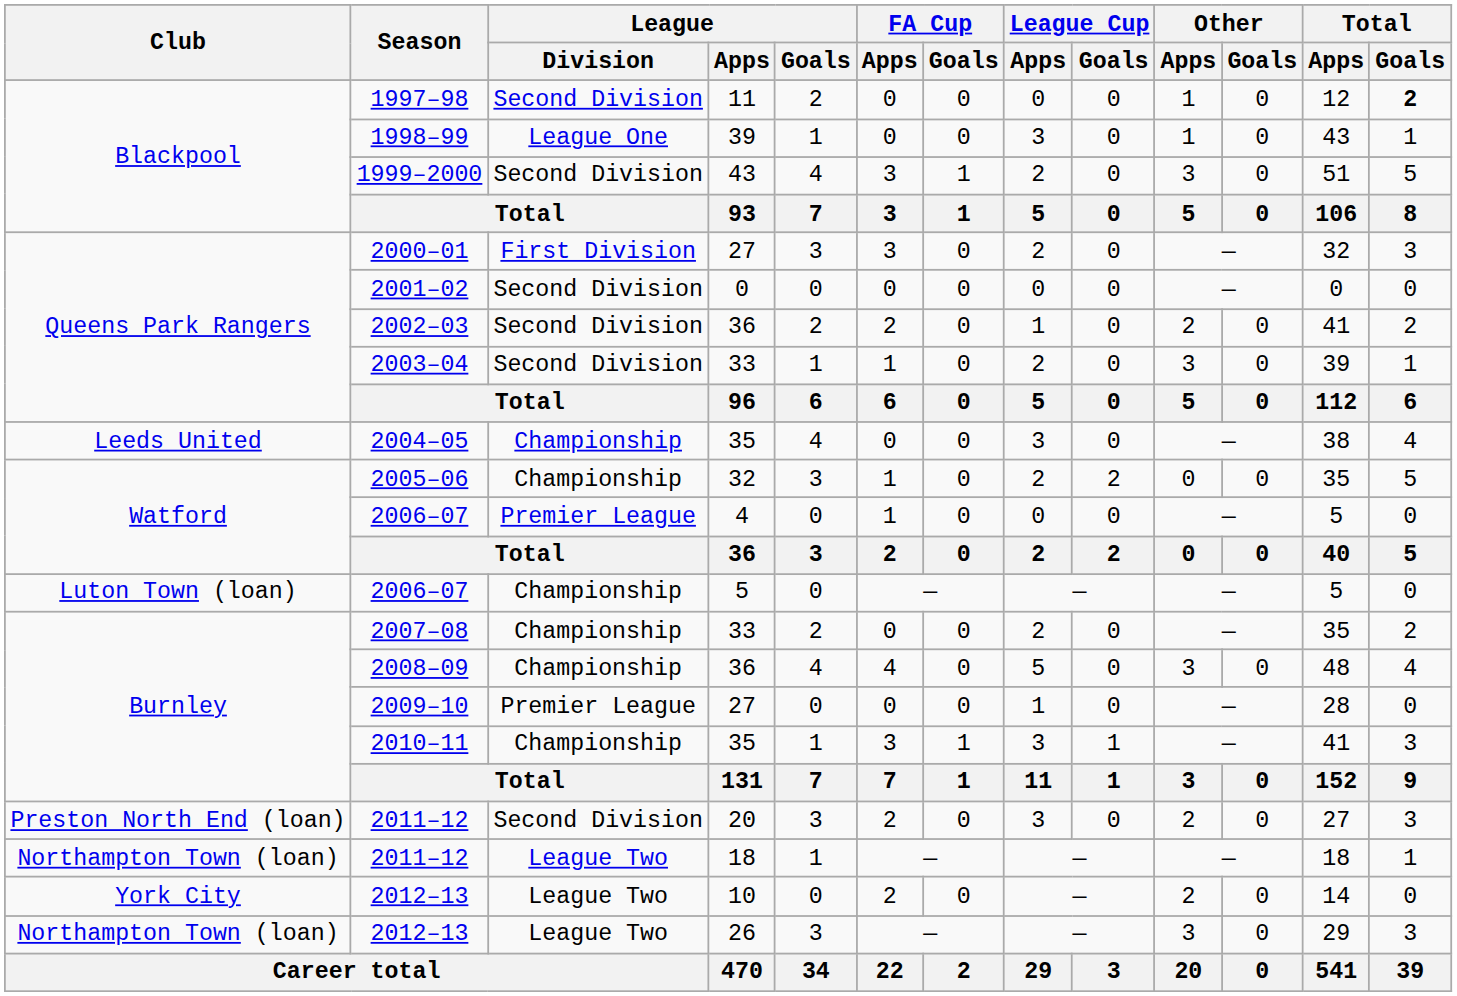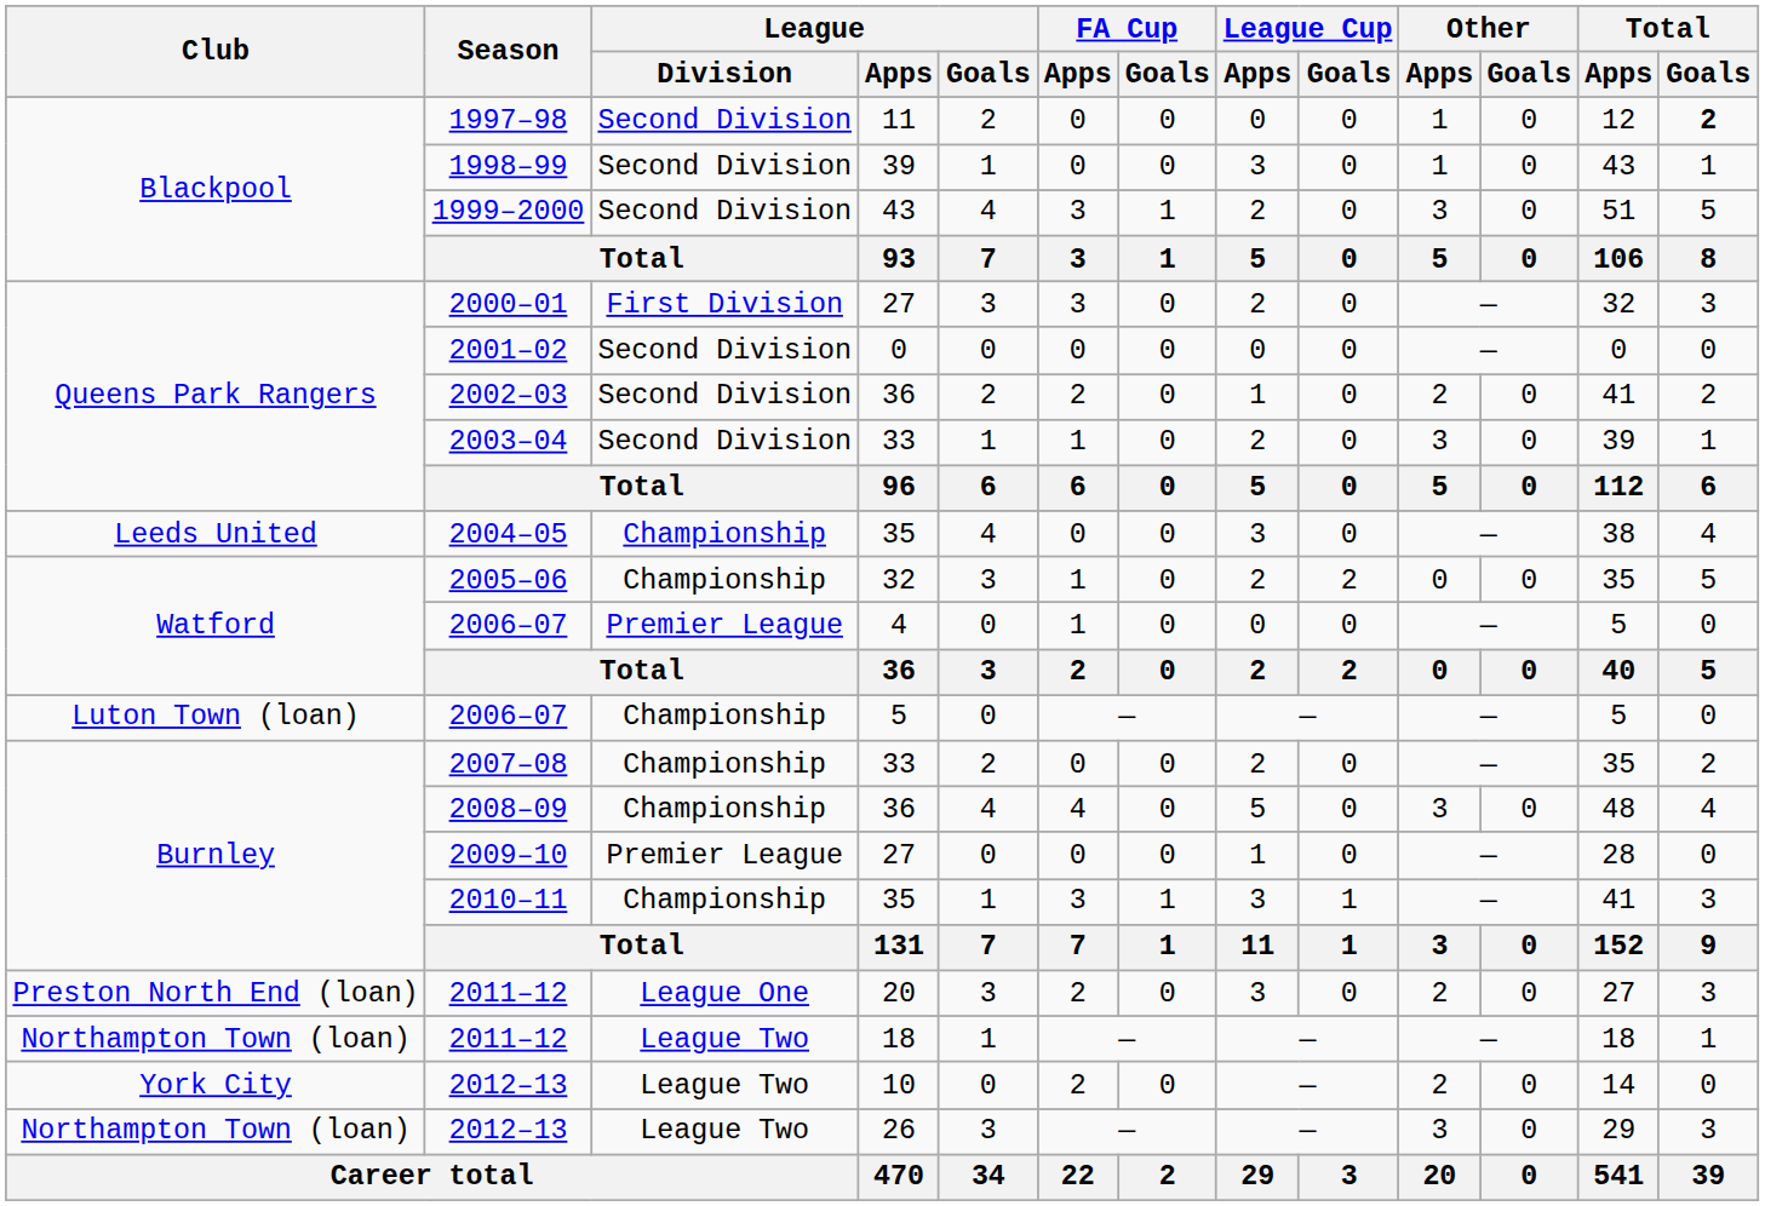 <table class=wikitable style="text-align:center;">
 <tr>
 <th rowspan=2>Club</th>
 <th rowspan=2>Season</th>
 <th colspan=3>League</th>
 <th colspan=2><a href='#'>FA Cup</a></th>
 <th colspan=2><a href='#'>League Cup</a></th>
 <th colspan=2>Other</th>
 <th colspan=2>Total</th>
 </tr>
 <tr>
 <th>Division</th>
 <th>Apps</th>
 <th>Goals</th>
 <th>Apps</th>
 <th>Goals</th>
 <th>Apps</th>
 <th>Goals</th>
 <th>Apps</th>
 <th>Goals</th>
 <th>Apps</th>
 <th>Goals</th>
 </tr>
 <tr>
 <td rowspan=4><a href='#'>Blackpool</a></td>
 <td><a href='#'>1997–98</a></td>
 <td><a href='#'>Second Division</a></td>
 <td>11</td>
 <td>2</td>
 <td>0</td>
 <td>0</td>
 <td>0</td>
 <td>0</td>
 <td>1</td>
 <td>0</td>
 <td>12</td>
 <td><strong>2</strong></td>
 </tr>
 <tr>
 <td><a href='#'>1998–99</a></td>
-<td><a href='#'>League One</a></td>
+<td>Second Division</td>
 <td>39</td>
 <td>1</td>
 <td>0</td>
 <td>0</td>
 <td>3</td>
 <td>0</td>
 <td>1</td>
 <td>0</td>
 <td>43</td>
 <td>1</td>
 </tr>
 <tr>
 <td><a href='#'>1999–2000</a></td>
 <td>Second Division</td>
 <td>43</td>
 <td>4</td>
 <td>3</td>
 <td>1</td>
 <td>2</td>
 <td>0</td>
 <td>3</td>
 <td>0</td>
 <td>51</td>
 <td>5</td>
 </tr>
 <tr>
 <th colspan=2>Total</th>
 <th>93</th>
 <th>7</th>
 <th>3</th>
 <th>1</th>
 <th>5</th>
 <th>0</th>
 <th>5</th>
 <th>0</th>
 <th>106</th>
 <th>8</th>
 </tr>
 <tr>
 <td rowspan=5><a href='#'>Queens Park Rangers</a></td>
 <td><a href='#'>2000–01</a></td>
 <td><a href='#'>First Division</a></td>
 <td>27</td>
 <td>3</td>
 <td>3</td>
 <td>0</td>
 <td>2</td>
 <td>0</td>
 <td colspan=2>—</td>
 <td>32</td>
 <td>3</td>
 </tr>
 <tr>
 <td><a href='#'>2001–02</a></td>
 <td>Second Division</td>
 <td>0</td>
 <td>0</td>
 <td>0</td>
 <td>0</td>
 <td>0</td>
 <td>0</td>
 <td colspan=2>—</td>
 <td>0</td>
 <td>0</td>
 </tr>
 <tr>
 <td><a href='#'>2002–03</a></td>
 <td>Second Division</td>
 <td>36</td>
 <td>2</td>
 <td>2</td>
 <td>0</td>
 <td>1</td>
 <td>0</td>
 <td>2</td>
 <td>0</td>
 <td>41</td>
 <td>2</td>
 </tr>
 <tr>
 <td><a href='#'>2003–04</a></td>
 <td>Second Division</td>
 <td>33</td>
 <td>1</td>
 <td>1</td>
 <td>0</td>
 <td>2</td>
 <td>0</td>
 <td>3</td>
 <td>0</td>
 <td>39</td>
 <td>1</td>
 </tr>
 <tr>
 <th colspan=2>Total</th>
 <th>96</th>
 <th>6</th>
 <th>6</th>
 <th>0</th>
 <th>5</th>
 <th>0</th>
 <th>5</th>
 <th>0</th>
 <th>112</th>
 <th>6</th>
 </tr>
 <tr>
 <td><a href='#'>Leeds United</a></td>
 <td><a href='#'>2004–05</a></td>
 <td><a href='#'>Championship</a></td>
 <td>35</td>
 <td>4</td>
 <td>0</td>
 <td>0</td>
 <td>3</td>
 <td>0</td>
 <td colspan=2>—</td>
 <td>38</td>
 <td>4</td>
 </tr>
 <tr>
 <td rowspan=3><a href='#'>Watford</a></td>
 <td><a href='#'>2005–06</a></td>
 <td>Championship</td>
 <td>32</td>
 <td>3</td>
 <td>1</td>
 <td>0</td>
 <td>2</td>
 <td>2</td>
 <td>0</td>
 <td>0</td>
 <td>35</td>
 <td>5</td>
 </tr>
 <tr>
 <td><a href='#'>2006–07</a></td>
 <td><a href='#'>Premier League</a></td>
 <td>4</td>
 <td>0</td>
 <td>1</td>
 <td>0</td>
 <td>0</td>
 <td>0</td>
 <td colspan=2>—</td>
 <td>5</td>
 <td>0</td>
 </tr>
 <tr>
 <th colspan=2>Total</th>
 <th>36</th>
 <th>3</th>
 <th>2</th>
 <th>0</th>
 <th>2</th>
 <th>2</th>
 <th>0</th>
 <th>0</th>
 <th>40</th>
 <th>5</th>
 </tr>
 <tr>
 <td><a href='#'>Luton Town</a> (loan)</td>
 <td><a href='#'>2006–07</a></td>
 <td>Championship</td>
 <td>5</td>
 <td>0</td>
 <td colspan=2>—</td>
 <td colspan=2>—</td>
 <td colspan=2>—</td>
 <td>5</td>
 <td>0</td>
 </tr>
 <tr>
 <td rowspan=5><a href='#'>Burnley</a></td>
 <td><a href='#'>2007–08</a></td>
 <td>Championship</td>
 <td>33</td>
 <td>2</td>
 <td>0</td>
 <td>0</td>
 <td>2</td>
 <td>0</td>
 <td colspan=2>—</td>
 <td>35</td>
 <td>2</td>
 </tr>
 <tr>
 <td><a href='#'>2008–09</a></td>
 <td>Championship</td>
 <td>36</td>
 <td>4</td>
 <td>4</td>
 <td>0</td>
 <td>5</td>
 <td>0</td>
 <td>3</td>
 <td>0</td>
 <td>48</td>
 <td>4</td>
 </tr>
 <tr>
 <td><a href='#'>2009–10</a></td>
 <td>Premier League</td>
 <td>27</td>
 <td>0</td>
 <td>0</td>
 <td>0</td>
 <td>1</td>
 <td>0</td>
 <td colspan=2>—</td>
 <td>28</td>
 <td>0</td>
 </tr>
 <tr>
 <td><a href='#'>2010–11</a></td>
 <td>Championship</td>
 <td>35</td>
 <td>1</td>
 <td>3</td>
 <td>1</td>
 <td>3</td>
 <td>1</td>
 <td colspan=2>—</td>
 <td>41</td>
 <td>3</td>
 </tr>
 <tr>
 <th colspan=2>Total</th>
 <th>131</th>
 <th>7</th>
 <th>7</th>
 <th>1</th>
 <th>11</th>
 <th>1</th>
 <th>3</th>
 <th>0</th>
 <th>152</th>
 <th>9</th>
 </tr>
 <tr>
 <td><a href='#'>Preston North End</a> (loan)</td>
 <td><a href='#'>2011–12</a></td>
-<td>Second Division</td>
+<td><a href='#'>League One</a></td>
 <td>20</td>
 <td>3</td>
 <td>2</td>
 <td>0</td>
 <td>3</td>
 <td>0</td>
 <td>2</td>
 <td>0</td>
 <td>27</td>
 <td>3</td>
 </tr>
 <tr>
 <td><a href='#'>Northampton Town</a> (loan)</td>
 <td><a href='#'>2011–12</a></td>
 <td><a href='#'>League Two</a></td>
 <td>18</td>
 <td>1</td>
 <td colspan=2>—</td>
 <td colspan=2>—</td>
 <td colspan=2>—</td>
 <td>18</td>
 <td>1</td>
 </tr>
 <tr>
 <td><a href='#'>York City</a></td>
 <td><a href='#'>2012–13</a></td>
 <td>League Two</td>
 <td>10</td>
 <td>0</td>
 <td>2</td>
 <td>0</td>
 <td colspan=2>—</td>
 <td>2</td>
 <td>0</td>
 <td>14</td>
 <td>0</td>
 </tr>
 <tr>
 <td><a href='#'>Northampton Town</a> (loan)</td>
 <td><a href='#'>2012–13</a></td>
 <td>League Two</td>
 <td>26</td>
 <td>3</td>
 <td colspan=2>—</td>
 <td colspan=2>—</td>
 <td>3</td>
 <td>0</td>
 <td>29</td>
 <td>3</td>
 </tr>
 <tr>
 <th colspan=3>Career total</th>
 <th>470</th>
 <th>34</th>
 <th>22</th>
 <th>2</th>
 <th>29</th>
 <th>3</th>
 <th>20</th>
 <th>0</th>
 <th>541</th>
 <th>39</th>
 </tr>
 </table>
